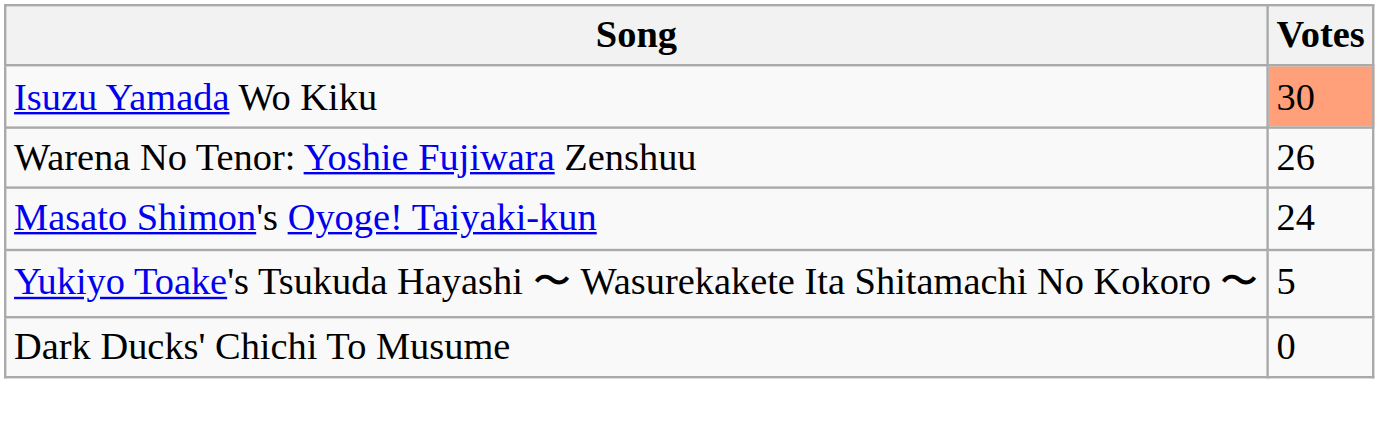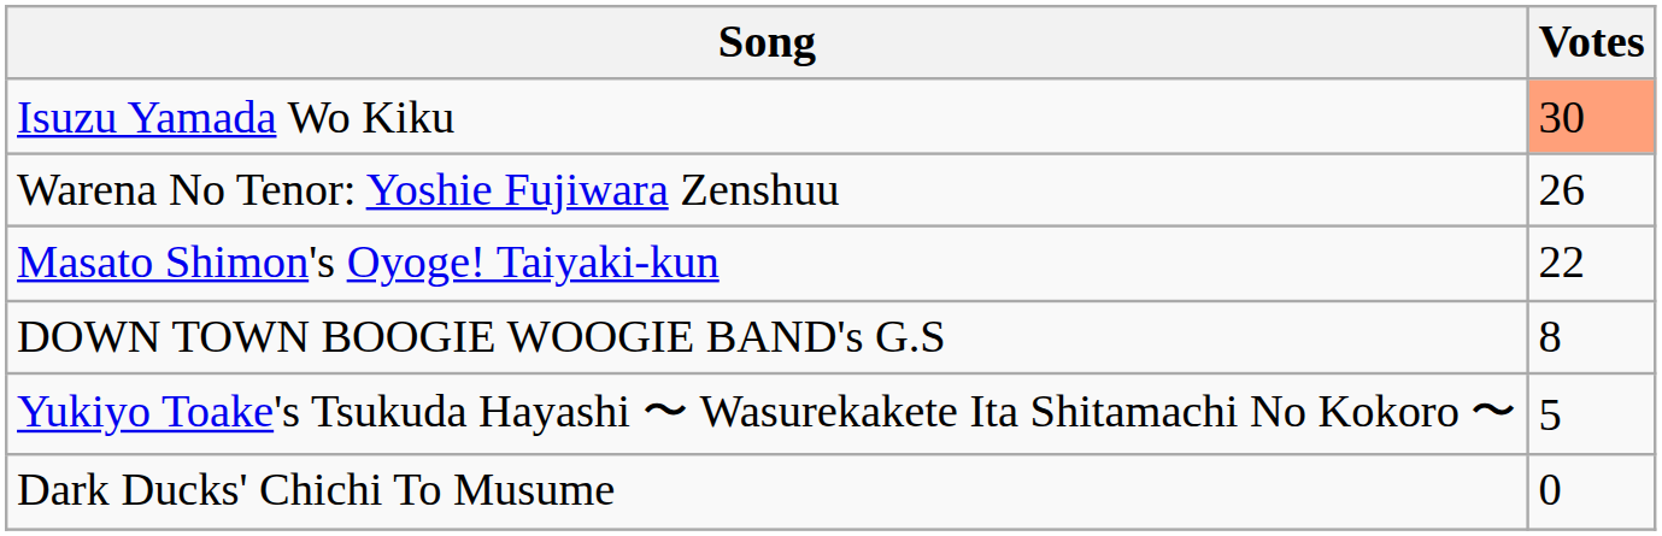 <table class="wikitable">
 <tr>
 <th>Song</th>
 <th>Votes</th>
 </tr>
 <tr>
 <td><a href='#'>Isuzu Yamada</a> Wo Kiku</td>
 <td style="background: lightsalmon;">30</td>
 </tr>
 <tr>
 <td>Warena No Tenor: <a href='#'>Yoshie Fujiwara</a> Zenshuu</td>
 <td>26</td>
 </tr>
 <tr>
 <td><a href='#'>Masato Shimon</a>'s <a href='#'>Oyoge! Taiyaki-kun</a></td>
-<td>24</td>
+<td>22</td>
+</tr>
+<tr>
+<td>DOWN TOWN BOOGIE WOOGIE BAND's G.S</td>
+<td>8</td>
 </tr>
 <tr>
 <td><a href='#'>Yukiyo Toake</a>'s Tsukuda Hayashi 〜 Wasurekakete Ita Shitamachi No Kokoro 〜</td>
 <td>5</td>
 </tr>
 <tr>
 <td>Dark Ducks' Chichi To Musume</td>
 <td>0</td>
 </tr>
 </table>
